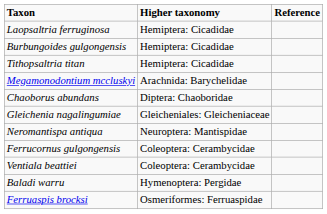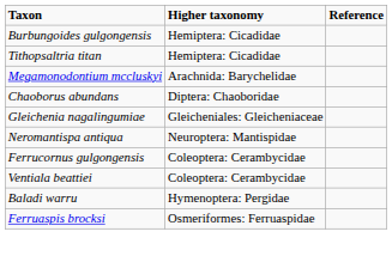 <table class="wikitable">
 <tr>
 <td><strong>Taxon</strong></td>
 <td><strong>Higher taxonomy</strong></td>
 <td><strong>Reference</strong></td>
-</tr>
-<tr>
-<td><em>Laopsaltria ferruginosa</em></td>
-<td>Hemiptera: Cicadidae</td>
-<td></td>
 </tr>
 <tr>
 <td><em>Burbungoides gulgongensis</em></td>
 <td>Hemiptera: Cicadidae</td>
 <td></td>
 </tr>
 <tr>
 <td><em>Tithopsaltria titan</em></td>
 <td>Hemiptera: Cicadidae</td>
 <td></td>
 </tr>
 <tr>
 <td><em><a href='#'>Megamonodontium mccluskyi</a></em></td>
 <td>Arachnida: Barychelidae</td>
 <td></td>
 </tr>
 <tr>
 <td><em>Chaoborus abundans</em></td>
 <td>Diptera: Chaoboridae</td>
 <td></td>
 </tr>
 <tr>
 <td><em>Gleichenia nagalingumiae</em></td>
 <td>Gleicheniales: Gleicheniaceae</td>
 <td></td>
 </tr>
 <tr>
 <td><em>Neromantispa antiqua</em></td>
 <td>Neuroptera: Mantispidae</td>
 <td></td>
 </tr>
 <tr>
 <td><em>Ferrucornus gulgongensis</em></td>
 <td>Coleoptera: Cerambycidae</td>
 <td></td>
 </tr>
 <tr>
 <td><em>Ventiala beattiei</em></td>
 <td>Coleoptera: Cerambycidae</td>
 <td></td>
 </tr>
 <tr>
 <td><em>Baladi warru</em></td>
 <td>Hymenoptera: Pergidae</td>
 <td></td>
 </tr>
 <tr>
 <td><em><a href='#'>Ferruaspis brocksi</a></em></td>
 <td>Osmeriformes: Ferruaspidae</td>
 <td></td>
 </tr>
 </table>
